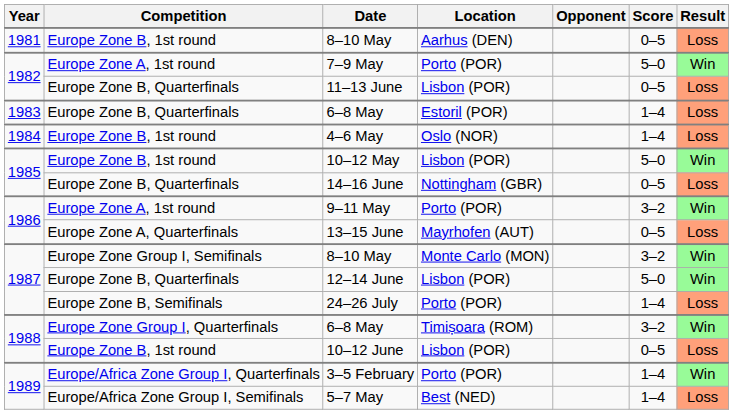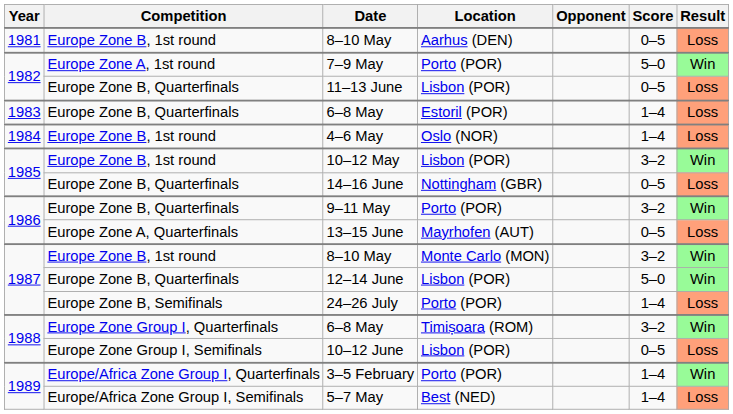 <table class="wikitable collapsible collapsed">
 <tr>
 <th scope="col">Year</th>
 <th scope="col">Competition</th>
 <th scope="col">Date</th>
 <th scope="col">Location</th>
 <th scope="col">Opponent</th>
 <th scope="col">Score</th>
 <th scope="col">Result</th>
 </tr>
 <tr style="border-top:2px solid gray;">
 <td align="center"><a href='#'>1981</a></td>
 <td><a href='#'>Europe Zone B</a>, 1st round</td>
 <td>8–10 May</td>
 <td><a href='#'>Aarhus</a> (DEN)</td>
 <td></td>
 <td align="center">0–5</td>
 <td align="center" bgcolor="#FFA07A">Loss</td>
 </tr>
 <tr style="border-top:2px solid gray;">
 <td align="center" rowspan="2"><a href='#'>1982</a></td>
 <td><a href='#'>Europe Zone A</a>, 1st round</td>
 <td>7–9 May</td>
 <td><a href='#'>Porto</a> (POR)</td>
 <td></td>
 <td align="center">5–0</td>
 <td align="center" bgcolor="#98FB98">Win</td>
 </tr>
 <tr>
 <td>Europe Zone B, Quarterfinals</td>
 <td>11–13 June</td>
 <td><a href='#'>Lisbon</a> (POR)</td>
 <td></td>
 <td align="center">0–5</td>
 <td align="center" bgcolor="#FFA07A">Loss</td>
 </tr>
 <tr style="border-top:2px solid gray;">
 <td align="center"><a href='#'>1983</a></td>
 <td>Europe Zone B, Quarterfinals</td>
 <td>6–8 May</td>
 <td><a href='#'>Estoril</a> (POR)</td>
 <td></td>
 <td align="center">1–4</td>
 <td align="center" bgcolor="#FFA07A">Loss</td>
 </tr>
 <tr style="border-top:2px solid gray;">
 <td align="center"><a href='#'>1984</a></td>
 <td><a href='#'>Europe Zone B</a>, 1st round</td>
 <td>4–6 May</td>
 <td><a href='#'>Oslo</a> (NOR)</td>
 <td></td>
 <td align="center">1–4</td>
 <td align="center" bgcolor="#FFA07A">Loss</td>
 </tr>
 <tr style="border-top:2px solid gray;">
 <td align="center" rowspan="2"><a href='#'>1985</a></td>
 <td><a href='#'>Europe Zone B</a>, 1st round</td>
 <td>10–12 May</td>
 <td><a href='#'>Lisbon</a> (POR)</td>
 <td></td>
-<td align="center">5–0</td>
+<td align="center">3–2</td>
 <td align="center" bgcolor="#98FB98">Win</td>
 </tr>
 <tr>
 <td>Europe Zone B, Quarterfinals</td>
 <td>14–16 June</td>
 <td><a href='#'>Nottingham</a> (GBR)</td>
 <td></td>
 <td align="center">0–5</td>
 <td align="center" bgcolor="#FFA07A">Loss</td>
 </tr>
 <tr style="border-top:2px solid gray;">
 <td align="center" rowspan="2"><a href='#'>1986</a></td>
-<td><a href='#'>Europe Zone A</a>, 1st round</td>
+<td>Europe Zone B, Quarterfinals</td>
 <td>9–11 May</td>
 <td><a href='#'>Porto</a> (POR)</td>
 <td></td>
 <td align="center">3–2</td>
 <td align="center" bgcolor="#98FB98">Win</td>
 </tr>
 <tr>
 <td>Europe Zone A, Quarterfinals</td>
 <td>13–15 June</td>
 <td><a href='#'>Mayrhofen</a> (AUT)</td>
 <td></td>
 <td align="center">0–5</td>
 <td align="center" bgcolor="#FFA07A">Loss</td>
 </tr>
 <tr style="border-top:2px solid gray;">
 <td align="center" rowspan="3"><a href='#'>1987</a></td>
-<td>Europe Zone Group I, Semifinals</td>
+<td><a href='#'>Europe Zone B</a>, 1st round</td>
 <td>8–10 May</td>
 <td><a href='#'>Monte Carlo</a> (MON)</td>
 <td></td>
 <td align="center">3–2</td>
 <td align="center" bgcolor="#98FB98">Win</td>
 </tr>
 <tr>
 <td>Europe Zone B, Quarterfinals</td>
 <td>12–14 June</td>
 <td><a href='#'>Lisbon</a> (POR)</td>
 <td></td>
 <td align="center">5–0</td>
 <td align="center" bgcolor="#98FB98">Win</td>
 </tr>
 <tr>
 <td>Europe Zone B, Semifinals</td>
 <td>24–26 July</td>
 <td><a href='#'>Porto</a> (POR)</td>
 <td></td>
 <td align="center">1–4</td>
 <td align="center" bgcolor="#FFA07A">Loss</td>
 </tr>
 <tr style="border-top:2px solid gray;">
 <td align="center" rowspan="2"><a href='#'>1988</a></td>
 <td><a href='#'>Europe Zone Group I</a>, Quarterfinals</td>
 <td>6–8 May</td>
 <td><a href='#'>Timișoara</a> (ROM)</td>
 <td></td>
 <td align="center">3–2</td>
 <td align="center" bgcolor="#98FB98">Win</td>
 </tr>
 <tr>
-<td><a href='#'>Europe Zone B</a>, 1st round</td>
+<td>Europe Zone Group I, Semifinals</td>
 <td>10–12 June</td>
 <td><a href='#'>Lisbon</a> (POR)</td>
 <td></td>
 <td align="center">0–5</td>
 <td align="center" bgcolor="#FFA07A">Loss</td>
 </tr>
 <tr style="border-top:2px solid gray;">
 <td align="center" rowspan="3"><a href='#'>1989</a></td>
 <td><a href='#'>Europe/Africa Zone Group I</a>, Quarterfinals</td>
 <td>3–5 February</td>
 <td><a href='#'>Porto</a> (POR)</td>
 <td></td>
 <td align="center">1–4</td>
 <td align="center" bgcolor="#98FB98">Win</td>
 </tr>
 <tr>
 <td>Europe/Africa Zone Group I, Semifinals</td>
 <td>5–7 May</td>
 <td><a href='#'>Best</a> (NED)</td>
 <td></td>
 <td align="center">1–4</td>
 <td align="center" bgcolor="#FFA07A">Loss</td>
 </tr>
 </table>
